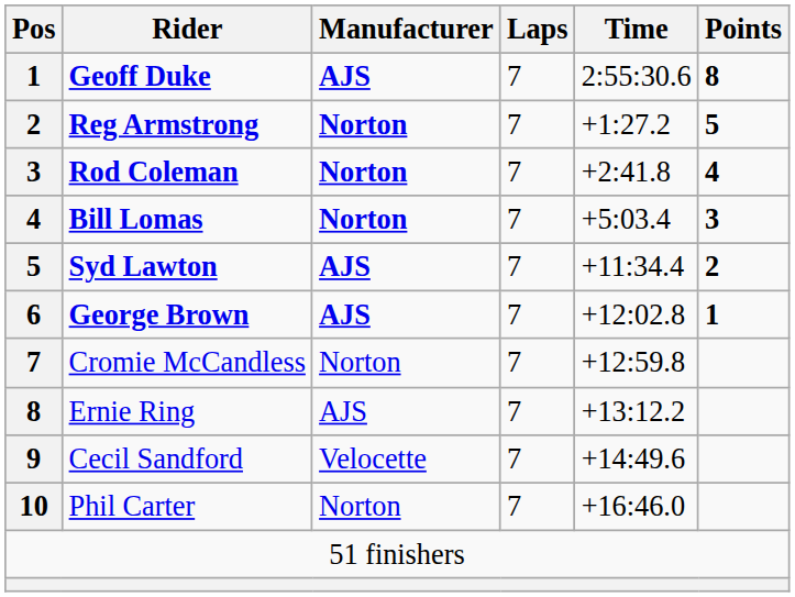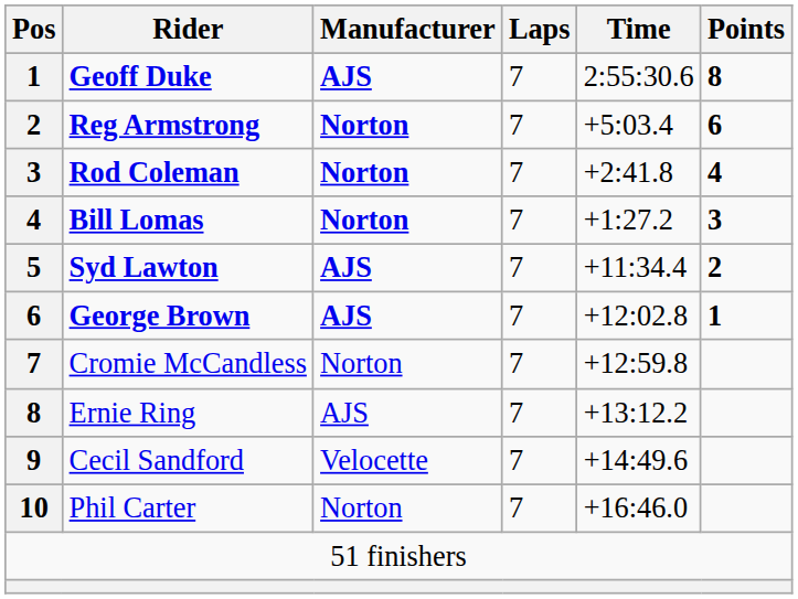 <table class="wikitable" style="font-size: 95%;">
 <tr>
 <th>Pos</th>
 <th>Rider</th>
 <th>Manufacturer</th>
 <th>Laps</th>
 <th>Time</th>
 <th>Points</th>
 </tr>
 <tr>
 <th>1</th>
 <td> <strong><a href='#'>Geoff Duke</a></strong></td>
 <td><strong><a href='#'>AJS</a></strong></td>
 <td>7</td>
 <td>2:55:30.6</td>
 <td><strong>8</strong></td>
 </tr>
 <tr>
 <th>2</th>
 <td> <strong><a href='#'>Reg Armstrong</a></strong></td>
 <td><strong><a href='#'>Norton</a></strong></td>
 <td>7</td>
-<td>+1:27.2</td>
-<td><strong>5</strong></td>
+<td>+5:03.4</td>
+<td><strong>6</strong></td>
 </tr>
 <tr>
 <th>3</th>
 <td> <strong><a href='#'>Rod Coleman</a></strong></td>
 <td><strong><a href='#'>Norton</a></strong></td>
 <td>7</td>
 <td>+2:41.8</td>
 <td><strong>4</strong></td>
 </tr>
 <tr>
 <th>4</th>
 <td> <strong><a href='#'>Bill Lomas</a></strong></td>
 <td><strong><a href='#'>Norton</a></strong></td>
 <td>7</td>
-<td>+5:03.4</td>
+<td>+1:27.2</td>
 <td><strong>3</strong></td>
 </tr>
 <tr>
 <th>5</th>
 <td> <strong><a href='#'>Syd Lawton</a></strong></td>
 <td><strong><a href='#'>AJS</a></strong></td>
 <td>7</td>
 <td>+11:34.4</td>
 <td><strong>2</strong></td>
 </tr>
 <tr>
 <th>6</th>
 <td> <strong><a href='#'>George Brown</a></strong></td>
 <td><strong><a href='#'>AJS</a></strong></td>
 <td>7</td>
 <td>+12:02.8</td>
 <td><strong>1</strong></td>
 </tr>
 <tr>
 <th>7</th>
 <td> <a href='#'>Cromie McCandless</a></td>
 <td><a href='#'>Norton</a></td>
 <td>7</td>
 <td>+12:59.8</td>
 <td></td>
 </tr>
 <tr>
 <th>8</th>
 <td> <a href='#'>Ernie Ring</a></td>
 <td><a href='#'>AJS</a></td>
 <td>7</td>
 <td>+13:12.2</td>
 <td></td>
 </tr>
 <tr>
 <th>9</th>
 <td> <a href='#'>Cecil Sandford</a></td>
 <td><a href='#'>Velocette</a></td>
 <td>7</td>
 <td>+14:49.6</td>
 <td></td>
 </tr>
 <tr>
 <th>10</th>
 <td> <a href='#'>Phil Carter</a></td>
 <td><a href='#'>Norton</a></td>
 <td>7</td>
 <td>+16:46.0</td>
 <td></td>
 </tr>
 <tr>
 <td colspan=6 align=center>51 finishers</td>
 </tr>
 <tr>
 <th colspan=6></th>
 </tr>
 </table>
